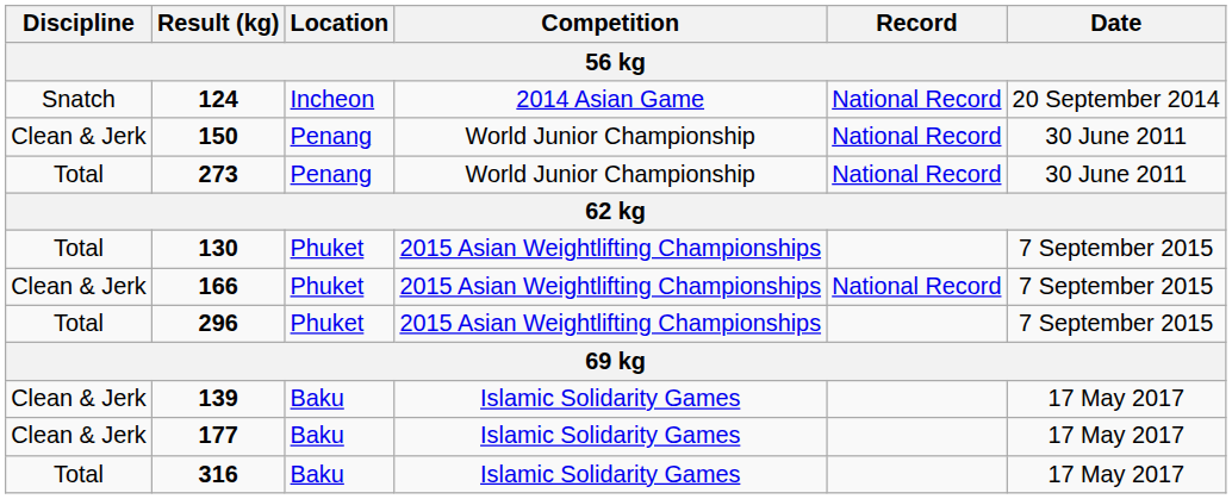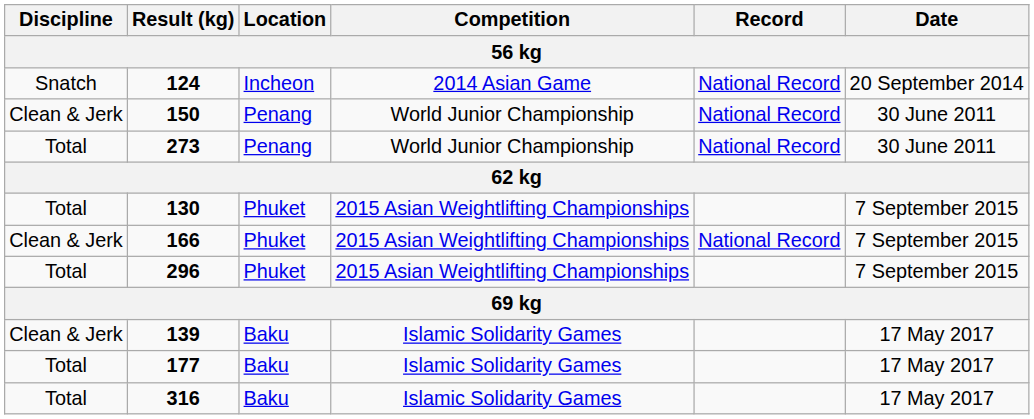 <table class = "wikitable" style="text-align:center;">
 <tr>
 <th>Discipline</th>
 <th>Result (kg)</th>
 <th>Location</th>
 <th>Competition</th>
 <th>Record</th>
 <th>Date</th>
 </tr>
 <tr>
 <th colspan=7><strong>56 kg</strong></th>
 </tr>
 <tr>
 <td>Snatch</td>
 <td><strong>124</strong></td>
 <td align=left> <a href='#'>Incheon</a></td>
 <td><a href='#'>2014 Asian Game</a></td>
 <td><a href='#'>National Record</a></td>
 <td>20 September 2014</td>
 </tr>
 <tr>
 <td>Clean & Jerk</td>
 <td><strong>150</strong></td>
 <td align=left> <a href='#'>Penang</a></td>
 <td>World Junior Championship</td>
 <td><a href='#'>National Record</a></td>
 <td>30 June 2011</td>
 </tr>
 <tr>
 <td>Total</td>
 <td><strong>273</strong></td>
 <td align=left> <a href='#'>Penang</a></td>
 <td>World Junior Championship</td>
 <td><a href='#'>National Record</a></td>
 <td>30 June 2011</td>
 </tr>
 <tr>
 <th colspan=7><strong>62 kg</strong></th>
 </tr>
 <tr>
 <td>Total</td>
 <td><strong>130</strong></td>
 <td align=left> <a href='#'>Phuket</a></td>
 <td><a href='#'>2015 Asian Weightlifting Championships</a></td>
 <td></td>
 <td>7 September 2015</td>
 </tr>
 <tr>
 <td>Clean & Jerk</td>
 <td><strong>166</strong></td>
 <td align=left> <a href='#'>Phuket</a></td>
 <td><a href='#'>2015 Asian Weightlifting Championships</a></td>
 <td><a href='#'>National Record</a></td>
 <td>7 September 2015</td>
 </tr>
 <tr>
 <td>Total</td>
 <td><strong>296</strong></td>
 <td align=left> <a href='#'>Phuket</a></td>
 <td><a href='#'>2015 Asian Weightlifting Championships</a></td>
 <td></td>
 <td>7 September 2015</td>
 </tr>
 <tr>
 <th colspan=7><strong>69 kg</strong></th>
 </tr>
 <tr>
 <td>Clean & Jerk</td>
 <td><strong>139</strong></td>
 <td align=left> <a href='#'>Baku</a></td>
 <td><a href='#'>Islamic Solidarity Games</a></td>
 <td></td>
 <td>17 May 2017</td>
 </tr>
 <tr>
-<td>Clean & Jerk</td>
+<td>Total</td>
 <td><strong>177</strong></td>
 <td align=left> <a href='#'>Baku</a></td>
 <td><a href='#'>Islamic Solidarity Games</a></td>
 <td></td>
 <td>17 May 2017</td>
 </tr>
 <tr>
 <td>Total</td>
 <td><strong>316</strong></td>
 <td align=left> <a href='#'>Baku</a></td>
 <td><a href='#'>Islamic Solidarity Games</a></td>
 <td></td>
 <td>17 May 2017</td>
 </tr>
 </table>
